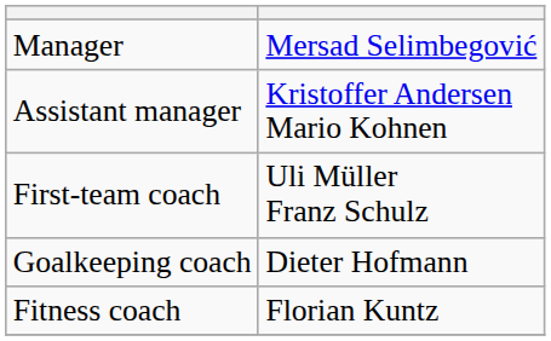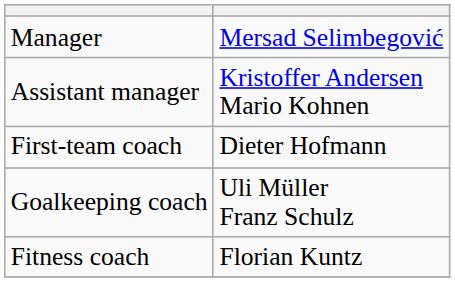 <table class="wikitable plainrowheaders sortable" style="text-align:left">
 <tr>
 <th></th>
 <th></th>
 </tr>
 <tr>
 <td>Manager</td>
 <td> <a href='#'>Mersad Selimbegović</a></td>
 </tr>
 <tr>
 <td>Assistant manager</td>
 <td> <a href='#'>Kristoffer Andersen</a> <br>   Mario Kohnen</td>
 </tr>
 <tr>
 <td>First-team coach</td>
-<td> Uli Müller <br>  Franz Schulz</td>
+<td> Dieter Hofmann</td>
 </tr>
 <tr>
 <td>Goalkeeping coach</td>
-<td> Dieter Hofmann</td>
+<td> Uli Müller <br>  Franz Schulz</td>
 </tr>
 <tr>
 <td>Fitness coach</td>
 <td> Florian Kuntz</td>
 </tr>
 <tr>
 </tr>
 </table>
